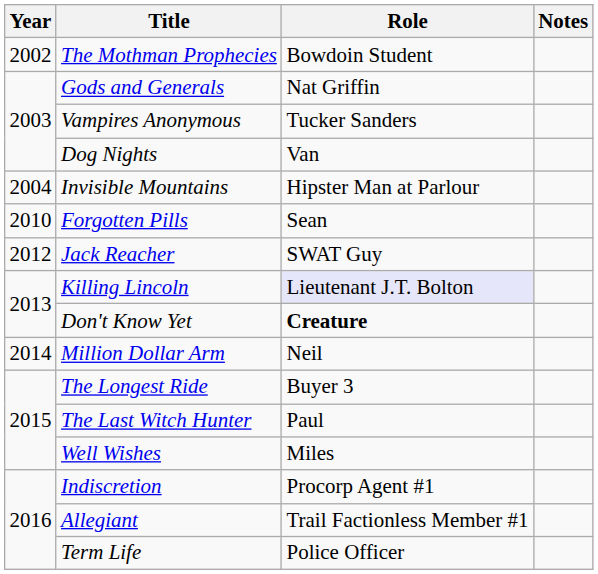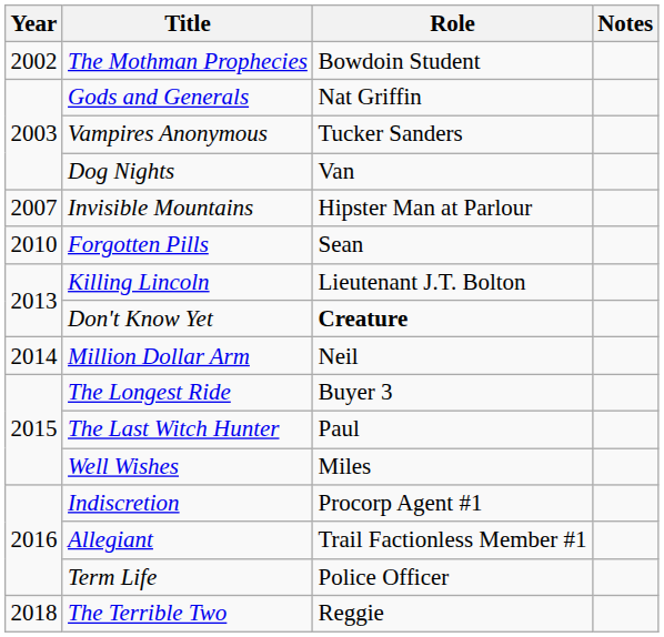 <table class="wikitable sortable">
 <tr>
 <th>Year</th>
 <th>Title</th>
 <th>Role</th>
 <th class="unsortable">Notes</th>
 </tr>
 <tr>
 <td>2002</td>
 <td><em><a href='#'>The Mothman Prophecies</a></em></td>
 <td>Bowdoin Student</td>
 <td></td>
 </tr>
 <tr>
 <td rowspan=3>2003</td>
 <td><em><a href='#'>Gods and Generals</a></em></td>
 <td>Nat Griffin</td>
 <td></td>
 </tr>
 <tr>
 <td><em>Vampires Anonymous</em></td>
 <td>Tucker Sanders</td>
 <td></td>
 </tr>
 <tr>
 <td><em>Dog Nights</em></td>
 <td>Van</td>
 <td></td>
 </tr>
 <tr>
-<td>2004</td>
+<td>2007</td>
 <td><em>Invisible Mountains</em></td>
 <td>Hipster Man at Parlour</td>
 <td></td>
 </tr>
 <tr>
 <td>2010</td>
 <td><em><a href='#'>Forgotten Pills</a></em></td>
 <td>Sean</td>
 <td></td>
 </tr>
 <tr>
-<td>2012</td>
-<td><em><a href='#'>Jack Reacher</a></em></td>
-<td>SWAT Guy</td>
-<td></td>
-</tr>
-<tr>
 <td rowspan=2>2013</td>
 <td><em><a href='#'>Killing Lincoln</a></em></td>
-<td style="background: lavender;">Lieutenant J.T. Bolton</td>
+<td>Lieutenant J.T. Bolton</td>
 <td></td>
 </tr>
 <tr>
 <td><em>Don't Know Yet</em></td>
 <td><strong>Creature</strong></td>
 <td></td>
 </tr>
 <tr>
 <td>2014</td>
 <td><em><a href='#'>Million Dollar Arm</a></em></td>
 <td>Neil</td>
 <td></td>
 </tr>
 <tr>
 <td rowspan=3>2015</td>
 <td><em><a href='#'>The Longest Ride</a></em></td>
 <td>Buyer 3</td>
 <td></td>
 </tr>
 <tr>
 <td><em><a href='#'>The Last Witch Hunter</a></em></td>
 <td>Paul</td>
 <td></td>
 </tr>
 <tr>
 <td><em><a href='#'>Well Wishes</a></em></td>
 <td>Miles</td>
 <td></td>
 </tr>
 <tr>
 <td rowspan=3>2016</td>
 <td><em><a href='#'>Indiscretion</a></em></td>
 <td>Procorp Agent #1</td>
 <td></td>
 </tr>
 <tr>
 <td><em><a href='#'>Allegiant</a></em></td>
 <td>Trail Factionless Member #1</td>
 <td></td>
 </tr>
 <tr>
 <td><em>Term Life</em></td>
 <td>Police Officer</td>
 <td></td>
 </tr>
+<tr>
+<td>2018</td>
+<td><em><a href='#'>The Terrible Two</a></em></td>
+<td>Reggie</td>
+<td></td>
+</tr>
 </table>
